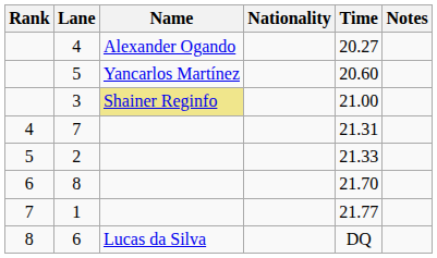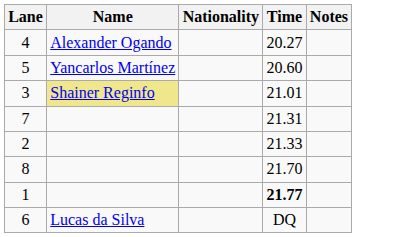 <table class="wikitable sortable" style="text-align:center">
 <tr>
-<th>Rank</th>
 <th>Lane</th>
 <th>Name</th>
 <th>Nationality</th>
 <th>Time</th>
 <th>Notes</th>
 </tr>
 <tr>
-<td></td>
 <td>4</td>
 <td align=left><a href='#'>Alexander Ogando</a></td>
 <td align=left></td>
 <td>20.27</td>
 <td></td>
 </tr>
 <tr>
-<td></td>
 <td>5</td>
 <td align=left><a href='#'>Yancarlos Martínez</a></td>
 <td align=left></td>
 <td>20.60</td>
 <td><strong></strong></td>
 </tr>
 <tr>
-<td></td>
 <td>3</td>
 <td align=left style="background: khaki;"><a href='#'>Shainer Reginfo</a></td>
 <td align=left></td>
-<td>21.00</td>
+<td>21.01</td>
 <td></td>
 </tr>
 <tr>
-<td>4</td>
 <td>7</td>
 <td align=left></td>
 <td align=left></td>
 <td>21.31</td>
 <td></td>
 </tr>
 <tr>
-<td>5</td>
 <td>2</td>
 <td align=left></td>
 <td align=left></td>
 <td>21.33</td>
 <td></td>
 </tr>
 <tr>
-<td>6</td>
 <td>8</td>
 <td align=left></td>
 <td align=left></td>
 <td>21.70</td>
 <td></td>
 </tr>
 <tr>
-<td>7</td>
 <td>1</td>
 <td align=left></td>
 <td align=left></td>
-<td>21.77</td>
+<td><strong>21.77</strong></td>
 <td></td>
 </tr>
 <tr>
-<td>8</td>
 <td>6</td>
 <td align=left><a href='#'>Lucas da Silva</a></td>
 <td align=left></td>
 <td>DQ</td>
 <td></td>
 </tr>
 </table>
